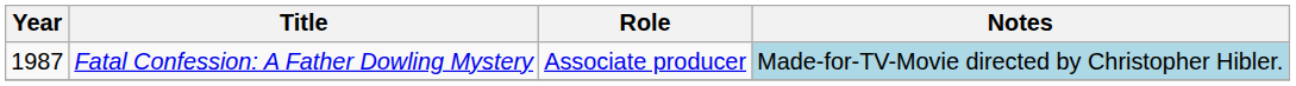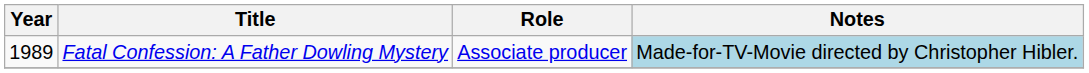 <table class="wikitable sortable">
 <tr>
 <th>Year</th>
 <th>Title</th>
 <th>Role</th>
 <th class="unsortable">Notes</th>
 </tr>
 <tr>
-<td>1987</td>
+<td>1989</td>
 <td><em><a href='#'>Fatal Confession: A Father Dowling Mystery</a></em></td>
 <td><a href='#'>Associate producer</a></td>
 <td style="background: lightblue;">Made-for-TV-Movie directed by Christopher Hibler.</td>
 </tr>
 <tr>
 </tr>
 </table>
